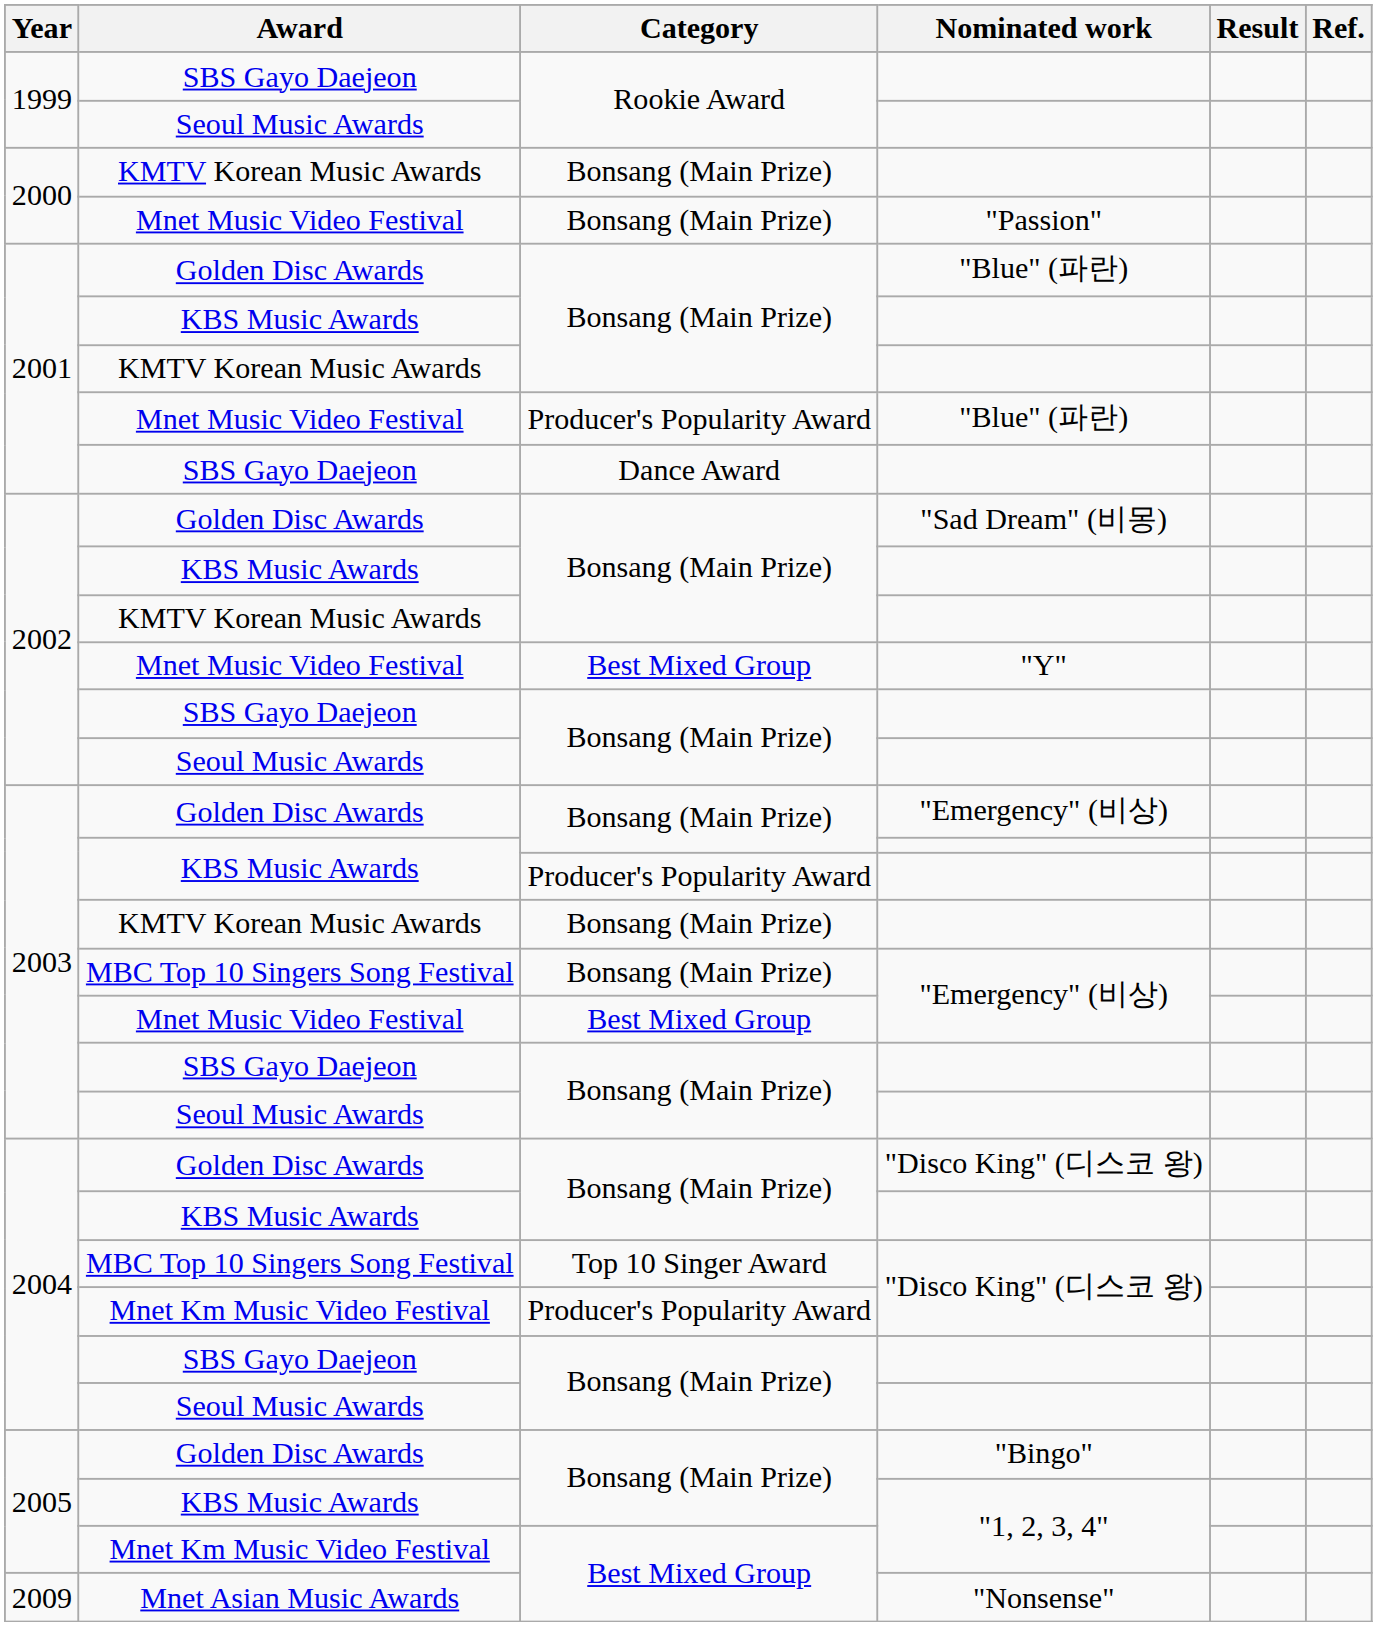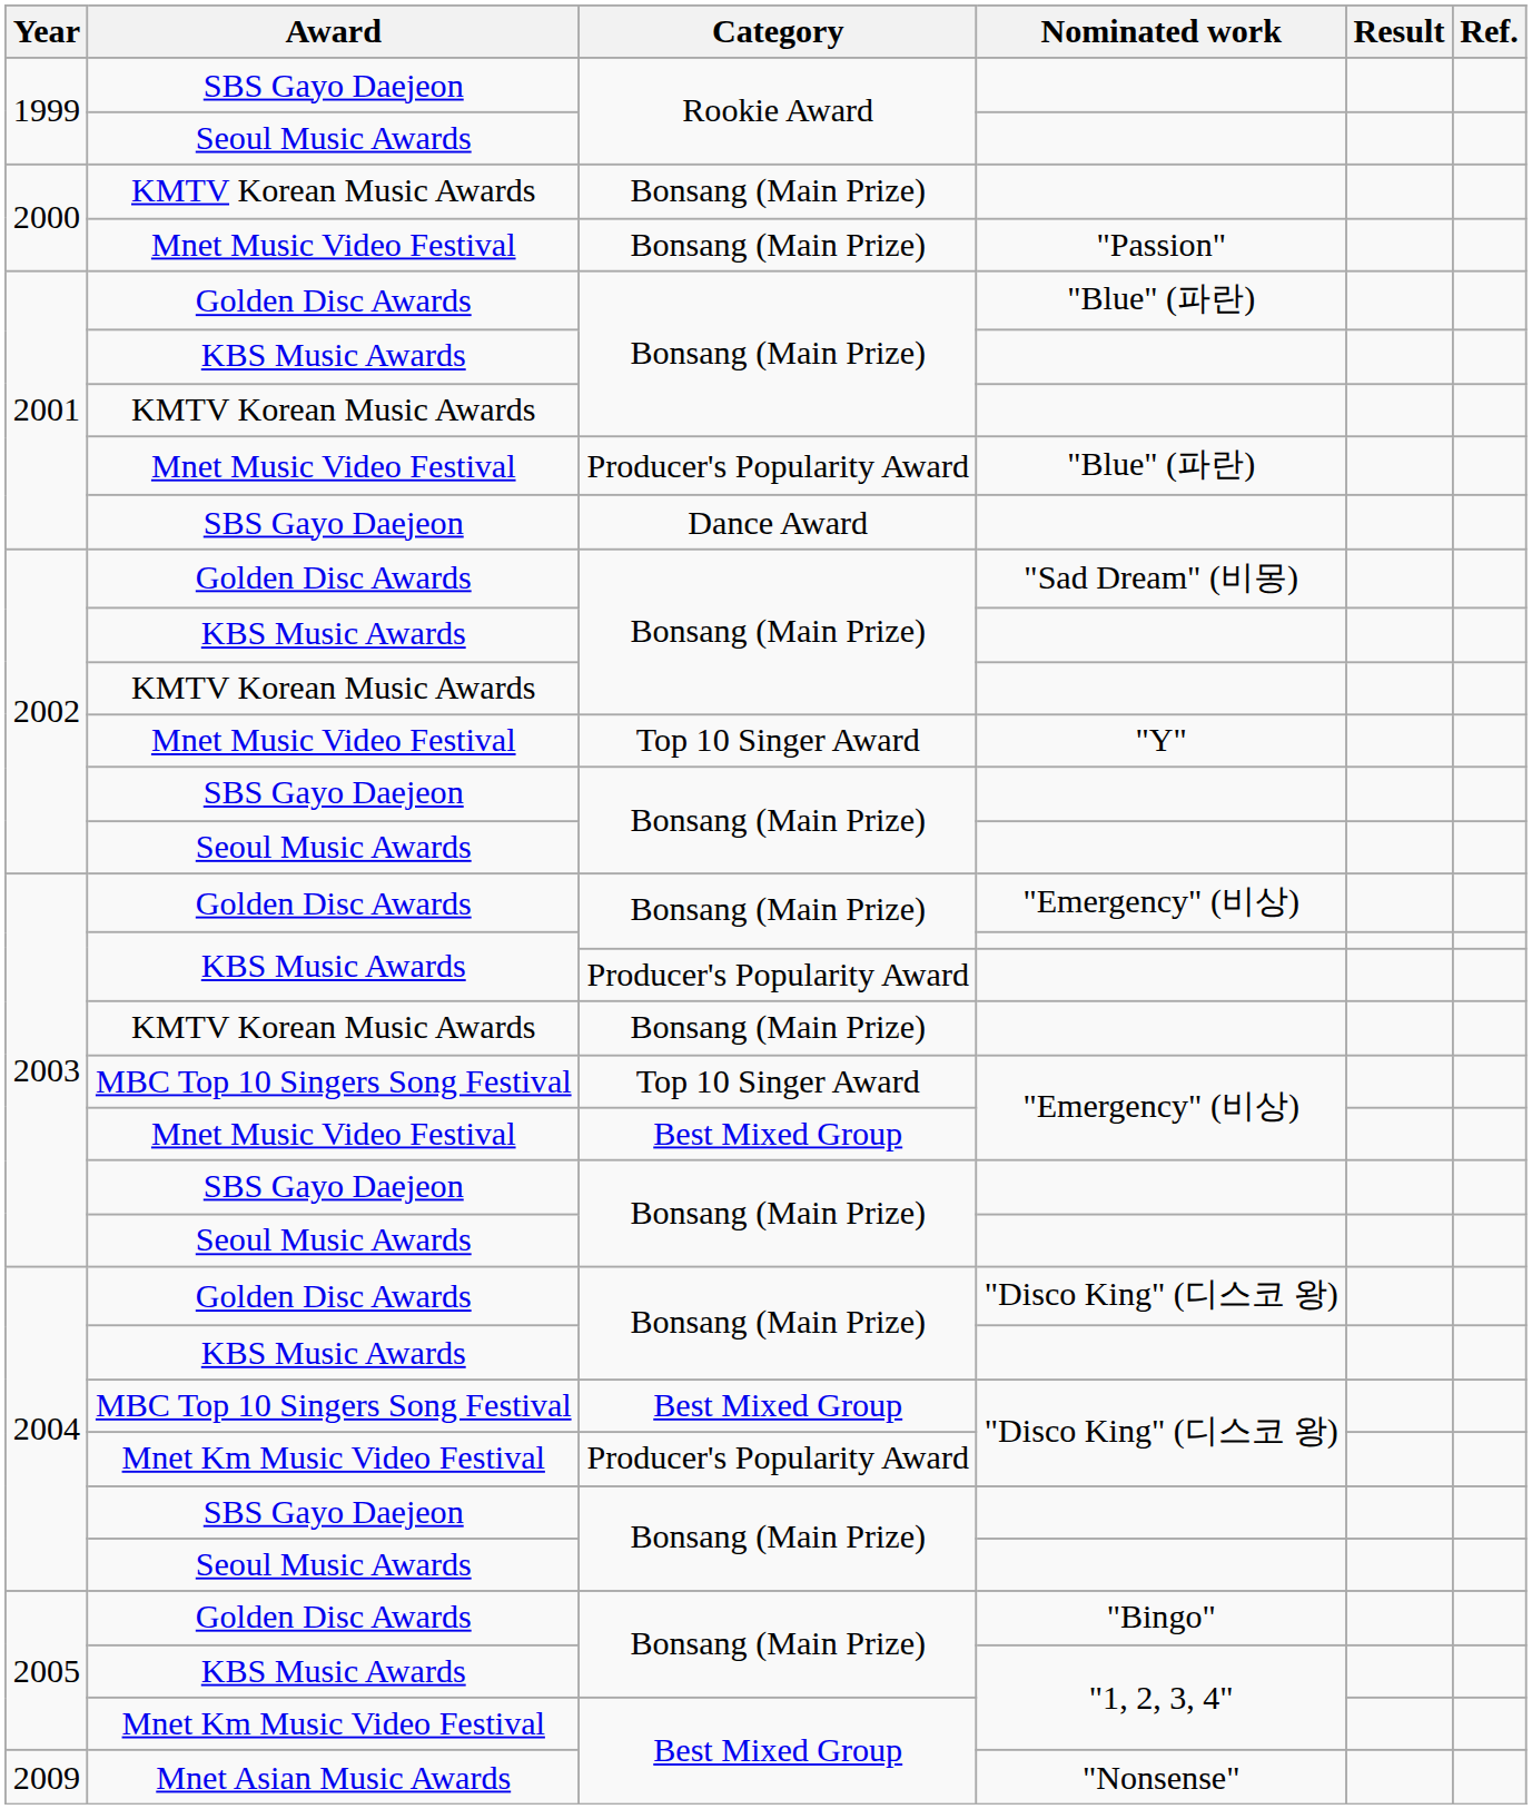 <table class="wikitable sortable" style="text-align:center;">
 <tr>
 <th>Year</th>
 <th>Award</th>
 <th>Category</th>
 <th>Nominated work</th>
 <th>Result</th>
 <th>Ref.</th>
 </tr>
 <tr>
 <td rowspan="2">1999</td>
 <td><a href='#'>SBS Gayo Daejeon</a></td>
 <td rowspan="2">Rookie Award</td>
 <td></td>
 <td></td>
 <td></td>
 </tr>
 <tr>
 <td><a href='#'>Seoul Music Awards</a></td>
 <td></td>
 <td></td>
 <td></td>
 </tr>
 <tr>
 <td rowspan="2">2000</td>
 <td><a href='#'>KMTV</a> Korean Music Awards</td>
 <td>Bonsang (Main Prize)</td>
 <td></td>
 <td></td>
 <td></td>
 </tr>
 <tr>
 <td><a href='#'>Mnet Music Video Festival</a></td>
 <td>Bonsang (Main Prize)</td>
 <td>"Passion"</td>
 <td></td>
 <td></td>
 </tr>
 <tr>
 <td rowspan="5">2001</td>
 <td><a href='#'>Golden Disc Awards</a></td>
 <td rowspan="3">Bonsang (Main Prize)</td>
 <td>"Blue" (파란)</td>
 <td></td>
 <td></td>
 </tr>
 <tr>
 <td><a href='#'>KBS Music Awards</a></td>
 <td></td>
 <td></td>
 <td></td>
 </tr>
 <tr>
 <td>KMTV Korean Music Awards</td>
 <td></td>
 <td></td>
 <td></td>
 </tr>
 <tr>
 <td><a href='#'>Mnet Music Video Festival</a></td>
 <td>Producer's Popularity Award</td>
 <td>"Blue" (파란)</td>
 <td></td>
 <td></td>
 </tr>
 <tr>
 <td><a href='#'>SBS Gayo Daejeon</a></td>
 <td>Dance Award</td>
 <td></td>
 <td></td>
 <td></td>
 </tr>
 <tr>
 <td rowspan="6">2002</td>
 <td><a href='#'>Golden Disc Awards</a></td>
 <td rowspan="3">Bonsang (Main Prize)</td>
 <td>"Sad Dream" (비몽)</td>
 <td></td>
 <td></td>
 </tr>
 <tr>
 <td><a href='#'>KBS Music Awards</a></td>
 <td></td>
 <td></td>
 <td></td>
 </tr>
 <tr>
 <td>KMTV Korean Music Awards</td>
 <td></td>
 <td></td>
 <td></td>
 </tr>
 <tr>
 <td><a href='#'>Mnet Music Video Festival</a></td>
-<td><a href='#'>Best Mixed Group</a></td>
+<td>Top 10 Singer Award</td>
 <td>"Y"</td>
 <td></td>
 <td></td>
 </tr>
 <tr>
 <td><a href='#'>SBS Gayo Daejeon</a></td>
 <td rowspan="2">Bonsang (Main Prize)</td>
 <td></td>
 <td></td>
 <td></td>
 </tr>
 <tr>
 <td><a href='#'>Seoul Music Awards</a></td>
 <td></td>
 <td></td>
 <td></td>
 </tr>
 <tr>
 <td rowspan="8">2003</td>
 <td><a href='#'>Golden Disc Awards</a></td>
 <td rowspan="2">Bonsang (Main Prize)</td>
 <td>"Emergency" (비상)</td>
 <td></td>
 <td></td>
 </tr>
 <tr>
 <td rowspan="2"><a href='#'>KBS Music Awards</a></td>
 <td></td>
 <td></td>
 <td></td>
 </tr>
 <tr>
 <td>Producer's Popularity Award</td>
 <td></td>
 <td></td>
 <td></td>
 </tr>
 <tr>
 <td>KMTV Korean Music Awards</td>
 <td>Bonsang (Main Prize)</td>
 <td></td>
 <td></td>
 <td></td>
 </tr>
 <tr>
 <td><a href='#'>MBC Top 10 Singers Song Festival</a></td>
-<td>Bonsang (Main Prize)</td>
+<td>Top 10 Singer Award</td>
 <td rowspan="2">"Emergency" (비상)</td>
 <td></td>
 <td></td>
 </tr>
 <tr>
 <td><a href='#'>Mnet Music Video Festival</a></td>
 <td><a href='#'>Best Mixed Group</a></td>
 <td></td>
 <td></td>
 </tr>
 <tr>
 <td><a href='#'>SBS Gayo Daejeon</a></td>
 <td rowspan="2">Bonsang (Main Prize)</td>
 <td></td>
 <td></td>
 <td></td>
 </tr>
 <tr>
 <td><a href='#'>Seoul Music Awards</a></td>
 <td></td>
 <td></td>
 <td></td>
 </tr>
 <tr>
 <td rowspan="6">2004</td>
 <td><a href='#'>Golden Disc Awards</a></td>
 <td rowspan="2">Bonsang (Main Prize)</td>
 <td>"Disco King" (디스코 왕)</td>
 <td></td>
 <td></td>
 </tr>
 <tr>
 <td><a href='#'>KBS Music Awards</a></td>
 <td></td>
 <td></td>
 <td></td>
 </tr>
 <tr>
 <td><a href='#'>MBC Top 10 Singers Song Festival</a></td>
-<td>Top 10 Singer Award</td>
+<td><a href='#'>Best Mixed Group</a></td>
 <td rowspan="2">"Disco King" (디스코 왕)</td>
 <td></td>
 <td></td>
 </tr>
 <tr>
 <td><a href='#'>Mnet Km Music Video Festival</a></td>
 <td>Producer's Popularity Award</td>
 <td></td>
 <td></td>
 </tr>
 <tr>
 <td><a href='#'>SBS Gayo Daejeon</a></td>
 <td rowspan="2">Bonsang (Main Prize)</td>
 <td></td>
 <td></td>
 <td></td>
 </tr>
 <tr>
 <td><a href='#'>Seoul Music Awards</a></td>
 <td></td>
 <td></td>
 <td></td>
 </tr>
 <tr>
 <td rowspan="3">2005</td>
 <td><a href='#'>Golden Disc Awards</a></td>
 <td rowspan="2">Bonsang (Main Prize)</td>
 <td>"Bingo"</td>
 <td></td>
 <td></td>
 </tr>
 <tr>
 <td><a href='#'>KBS Music Awards</a></td>
 <td rowspan="2">"1, 2, 3, 4"</td>
 <td></td>
 <td></td>
 </tr>
 <tr>
 <td><a href='#'>Mnet Km Music Video Festival</a></td>
 <td rowspan="2"><a href='#'>Best Mixed Group</a></td>
 <td></td>
 <td></td>
 </tr>
 <tr>
 <td>2009</td>
 <td><a href='#'>Mnet Asian Music Awards</a></td>
 <td>"Nonsense"</td>
 <td></td>
 <td></td>
 </tr>
 <tr>
 </tr>
 </table>
